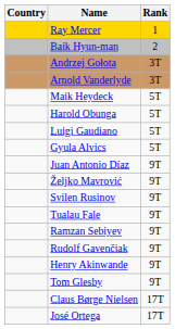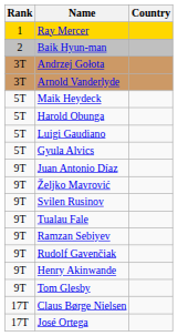 <table class="wikitable sortable" style="text-align:center">
 <tr>
+<th>Rank</th>
+<th>Name</th>
 <th>Country</th>
-<th>Name</th>
-<th>Rank</th>
 </tr>
 <tr bgcolor=gold>
+<td>1</td>
+<td align="left"><a href='#'>Ray Mercer</a></td>
 <td align="left"></td>
-<td align="left"><a href='#'>Ray Mercer</a></td>
-<td>1</td>
 </tr>
 <tr bgcolor=silver>
+<td>2</td>
+<td align="left"><a href='#'>Baik Hyun-man</a></td>
 <td align="left"></td>
-<td align="left"><a href='#'>Baik Hyun-man</a></td>
-<td>2</td>
 </tr>
 <tr bgcolor=#CC9966>
+<td>3T</td>
+<td align="left"><a href='#'>Andrzej Gołota</a></td>
 <td align="left"></td>
-<td align="left"><a href='#'>Andrzej Gołota</a></td>
-<td>3T</td>
 </tr>
 <tr bgcolor=#CC9966>
+<td>3T</td>
+<td align="left"><a href='#'>Arnold Vanderlyde</a></td>
 <td align="left"></td>
-<td align="left"><a href='#'>Arnold Vanderlyde</a></td>
-<td>3T</td>
 </tr>
 <tr>
+<td>5T</td>
+<td align="left"><a href='#'>Maik Heydeck</a></td>
 <td align="left"></td>
-<td align="left"><a href='#'>Maik Heydeck</a></td>
-<td>5T</td>
 </tr>
 <tr>
+<td>5T</td>
+<td align="left"><a href='#'>Harold Obunga</a></td>
 <td align="left"></td>
-<td align="left"><a href='#'>Harold Obunga</a></td>
-<td>5T</td>
 </tr>
 <tr>
+<td>5T</td>
+<td align="left"><a href='#'>Luigi Gaudiano</a></td>
 <td align="left"></td>
-<td align="left"><a href='#'>Luigi Gaudiano</a></td>
-<td>5T</td>
 </tr>
 <tr>
+<td>5T</td>
+<td align="left"><a href='#'>Gyula Alvics</a></td>
 <td align="left"></td>
-<td align="left"><a href='#'>Gyula Alvics</a></td>
-<td>5T</td>
 </tr>
 <tr>
+<td>9T</td>
+<td align="left"><a href='#'>Juan Antonio Díaz</a></td>
 <td align="left"></td>
-<td align="left"><a href='#'>Juan Antonio Díaz</a></td>
-<td>9T</td>
 </tr>
 <tr>
+<td>9T</td>
+<td align="left"><a href='#'>Željko Mavrović</a></td>
 <td align="left"></td>
-<td align="left"><a href='#'>Željko Mavrović</a></td>
-<td>9T</td>
 </tr>
 <tr>
+<td>9T</td>
+<td align="left"><a href='#'>Svilen Rusinov</a></td>
 <td align="left"></td>
-<td align="left"><a href='#'>Svilen Rusinov</a></td>
-<td>9T</td>
 </tr>
 <tr>
+<td>9T</td>
+<td align="left"><a href='#'>Tualau Fale</a></td>
 <td align="left"></td>
-<td align="left"><a href='#'>Tualau Fale</a></td>
-<td>9T</td>
 </tr>
 <tr>
+<td>9T</td>
+<td align="left"><a href='#'>Ramzan Sebiyev</a></td>
 <td align="left"></td>
-<td align="left"><a href='#'>Ramzan Sebiyev</a></td>
-<td>9T</td>
 </tr>
 <tr>
+<td>9T</td>
+<td align="left"><a href='#'>Rudolf Gavenčiak</a></td>
 <td align="left"></td>
-<td align="left"><a href='#'>Rudolf Gavenčiak</a></td>
-<td>9T</td>
 </tr>
 <tr>
+<td>9T</td>
+<td align="left"><a href='#'>Henry Akinwande</a></td>
 <td align="left"></td>
-<td align="left"><a href='#'>Henry Akinwande</a></td>
-<td>9T</td>
 </tr>
 <tr>
+<td>9T</td>
+<td align="left"><a href='#'>Tom Glesby</a></td>
 <td align="left"></td>
-<td align="left"><a href='#'>Tom Glesby</a></td>
-<td>9T</td>
 </tr>
 <tr>
+<td>17T</td>
+<td align="left"><a href='#'>Claus Børge Nielsen</a></td>
 <td align="left"></td>
-<td align="left"><a href='#'>Claus Børge Nielsen</a></td>
-<td>17T</td>
 </tr>
 <tr>
+<td>17T</td>
+<td align="left"><a href='#'>José Ortega</a></td>
 <td align="left"></td>
-<td align="left"><a href='#'>José Ortega</a></td>
-<td>17T</td>
 </tr>
 </table>
